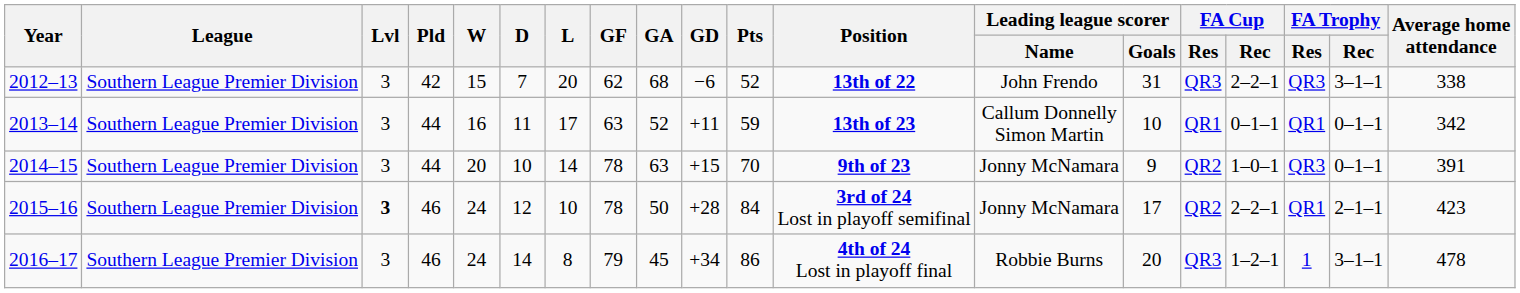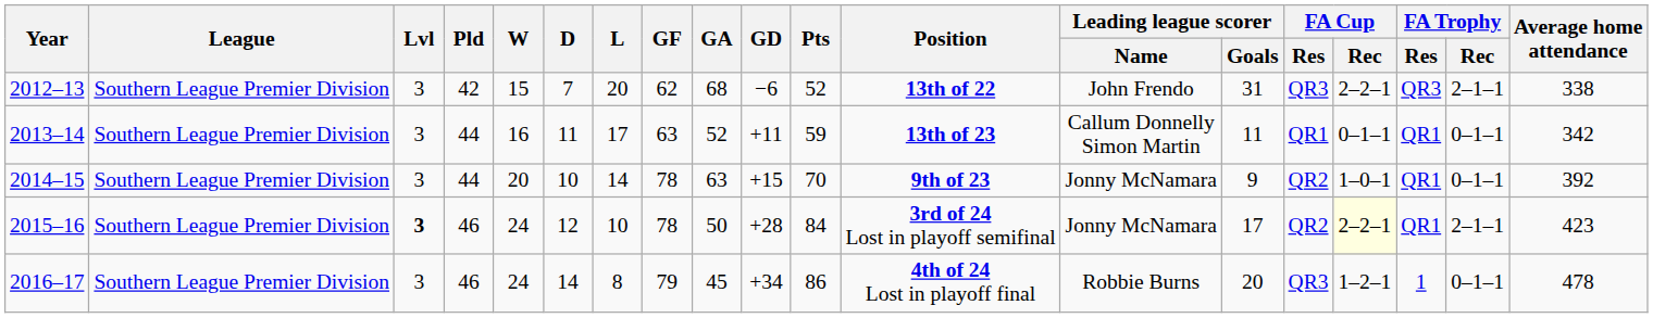 <table class="wikitable">
 <tr>
 <th rowspan=2>Year</th>
 <th rowspan=2>League</th>
 <th rowspan=2 width=30>Lvl</th>
 <th rowspan=2 width=30>Pld</th>
 <th rowspan=2 width=30>W</th>
 <th rowspan=2 width=30>D</th>
 <th rowspan=2 width=30>L</th>
 <th rowspan=2 width=30>GF</th>
 <th rowspan=2 width=30>GA</th>
 <th rowspan=2 width=30>GD</th>
 <th rowspan=2 width=30>Pts</th>
 <th rowspan=2>Position</th>
 <th colspan=2>Leading league scorer</th>
 <th colspan=2><a href='#'>FA Cup</a></th>
 <th colspan=2><a href='#'>FA Trophy</a></th>
 <th rowspan=2>Average home<br>attendance</th>
 </tr>
 <tr>
 <th>Name</th>
 <th>Goals</th>
 <th>Res</th>
 <th>Rec</th>
 <th>Res</th>
 <th>Rec</th>
 </tr>
 <tr align="center">
 <td><a href='#'>2012–13</a></td>
 <td><a href='#'>Southern League Premier Division</a></td>
 <td>3</td>
 <td>42</td>
 <td>15</td>
 <td>7</td>
 <td>20</td>
 <td>62</td>
 <td>68</td>
 <td>−6</td>
 <td>52</td>
 <td><strong><a href='#'>13th of 22</a></strong></td>
 <td>John Frendo</td>
 <td>31</td>
 <td><a href='#'>QR3</a></td>
 <td>2–2–1</td>
 <td><a href='#'>QR3</a></td>
-<td>3–1–1</td>
+<td>2–1–1</td>
 <td>338</td>
 </tr>
 <tr align="center">
 <td><a href='#'>2013–14</a></td>
 <td><a href='#'>Southern League Premier Division</a></td>
 <td>3</td>
 <td>44</td>
 <td>16</td>
 <td>11</td>
 <td>17</td>
 <td>63</td>
 <td>52</td>
 <td>+11</td>
 <td>59</td>
 <td><strong><a href='#'>13th of 23</a></strong></td>
 <td>Callum Donnelly<br>Simon Martin</td>
-<td>10</td>
+<td>11</td>
 <td><a href='#'>QR1</a></td>
 <td>0–1–1</td>
 <td><a href='#'>QR1</a></td>
 <td>0–1–1</td>
 <td>342</td>
 </tr>
 <tr align="center">
 <td><a href='#'>2014–15</a></td>
 <td><a href='#'>Southern League Premier Division</a></td>
 <td>3</td>
 <td>44</td>
 <td>20</td>
 <td>10</td>
 <td>14</td>
 <td>78</td>
 <td>63</td>
 <td>+15</td>
 <td>70</td>
 <td><strong><a href='#'>9th of 23</a></strong></td>
 <td>Jonny McNamara</td>
 <td>9</td>
 <td><a href='#'>QR2</a></td>
 <td>1–0–1</td>
-<td><a href='#'>QR3</a></td>
+<td><a href='#'>QR1</a></td>
 <td>0–1–1</td>
-<td>391</td>
+<td>392</td>
 </tr>
 <tr align="center">
 <td><a href='#'>2015–16</a></td>
 <td><a href='#'>Southern League Premier Division</a></td>
 <td><strong>3</strong></td>
 <td>46</td>
 <td>24</td>
 <td>12</td>
 <td>10</td>
 <td>78</td>
 <td>50</td>
 <td>+28</td>
 <td>84</td>
 <td><strong><a href='#'>3rd of 24</a></strong><br>Lost in playoff semifinal</td>
 <td>Jonny McNamara</td>
 <td>17</td>
 <td><a href='#'>QR2</a></td>
-<td>2–2–1</td>
+<td style="background: lightyellow;">2–2–1</td>
 <td><a href='#'>QR1</a></td>
 <td>2–1–1</td>
 <td>423</td>
 </tr>
 <tr align="center">
 <td><a href='#'>2016–17</a></td>
 <td><a href='#'>Southern League Premier Division</a></td>
 <td>3</td>
 <td>46</td>
 <td>24</td>
 <td>14</td>
 <td>8</td>
 <td>79</td>
 <td>45</td>
 <td>+34</td>
 <td>86</td>
 <td><strong><a href='#'>4th of 24</a></strong><br>Lost in playoff final</td>
 <td>Robbie Burns</td>
 <td>20</td>
 <td><a href='#'>QR3</a></td>
 <td>1–2–1</td>
 <td><a href='#'>1</a></td>
-<td>3–1–1</td>
+<td>0–1–1</td>
 <td>478</td>
 </tr>
 </table>
